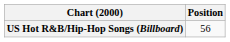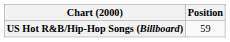 <table class="wikitable plainrowheaders" style="text-align:center">
 <tr>
 <th scope="col">Chart (2000)</th>
 <th scope="col">Position</th>
 </tr>
 <tr>
 <th scope="row">US Hot R&B/Hip-Hop Songs (<em>Billboard</em>)</th>
-<td align="center">56</td>
+<td align="center">59</td>
 </tr>
 </table>
